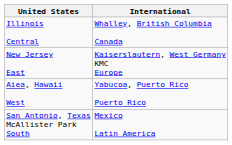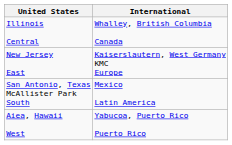 <table class="wikitable">
 <tr>
 <th>United States</th>
 <th>International</th>
 </tr>
 <tr>
 <td> <a href='#'>Illinois</a><br><br><a href='#'>Central</a></td>
 <td> <a href='#'>Whalley</a>, <a href='#'>British Columbia</a><br><br><a href='#'>Canada</a></td>
 </tr>
 <tr>
 <td> <a href='#'>New Jersey</a><br><br><a href='#'>East</a></td>
 <td> <a href='#'>Kaiserslautern</a>, <a href='#'>West Germany</a><br>KMC<br><a href='#'>Europe</a></td>
 </tr>
 <tr>
+<td> <a href='#'>San Antonio</a>, <a href='#'>Texas</a><br>McAllister Park<br><a href='#'>South</a></td>
+<td> <a href='#'>Mexico</a><br><br><a href='#'>Latin America</a></td>
+</tr>
+<tr>
 <td> <a href='#'>Aiea</a>, <a href='#'>Hawaii</a><br><br><a href='#'>West</a></td>
 <td> <a href='#'>Yabucoa</a>, <a href='#'>Puerto Rico</a><br><br><a href='#'>Puerto Rico</a></td>
 </tr>
-<tr>
-<td> <a href='#'>San Antonio</a>, <a href='#'>Texas</a><br>McAllister Park<br><a href='#'>South</a></td>
-<td> <a href='#'>Mexico</a><br><br><a href='#'>Latin America</a></td>
-</tr>
 </table>
